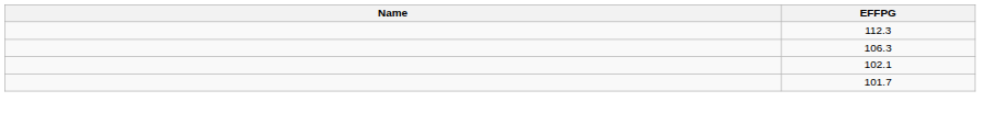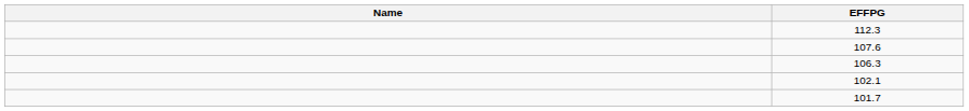 <table class=wikitable width="90%">
 <tr>
 <th width="80%">Name</th>
 <th width="20%">EFFPG</th>
 </tr>
 <tr>
 <td></td>
 <td align=center>112.3</td>
+</tr>
+<tr>
+<td></td>
+<td align=center>107.6</td>
 </tr>
 <tr>
 <td></td>
 <td align=center>106.3</td>
 </tr>
 <tr>
 <td></td>
 <td align=center>102.1</td>
 </tr>
 <tr>
 <td></td>
 <td align=center>101.7</td>
 </tr>
 </table>
